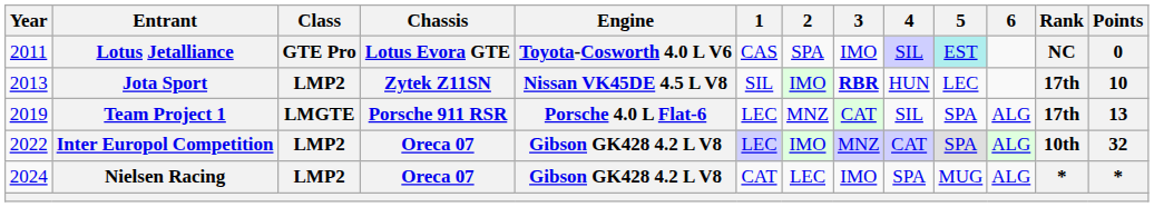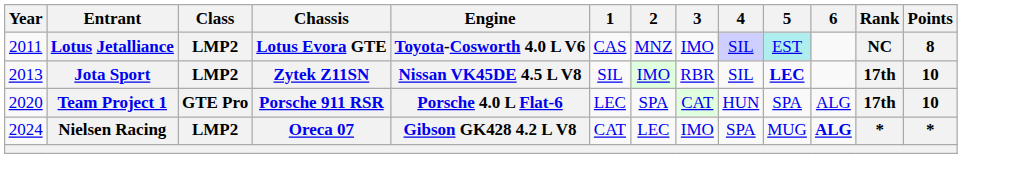 <table class="wikitable" style="text-align:center; font-size:85%">
 <tr>
 <th>Year</th>
 <th>Entrant</th>
 <th>Class</th>
 <th>Chassis</th>
 <th>Engine</th>
 <th>1</th>
 <th>2</th>
 <th>3</th>
 <th>4</th>
 <th>5</th>
 <th>6</th>
 <th>Rank</th>
 <th>Points</th>
 </tr>
 <tr>
 <td><a href='#'>2011</a></td>
 <th nowrap><a href='#'>Lotus</a> <a href='#'>Jetalliance</a></th>
-<th nowrap>GTE Pro</th>
+<th>LMP2</th>
 <th nowrap><a href='#'>Lotus Evora</a> GTE</th>
 <th nowrap><a href='#'>Toyota</a>-<a href='#'>Cosworth</a> 4.0 L V6</th>
 <td><a href='#'>CAS</a></td>
-<td><a href='#'>SPA</a></td>
+<td><a href='#'>MNZ</a></td>
 <td><a href='#'>IMO</a></td>
 <td style="background:#CFCFFF;"><a href='#'>SIL</a><br></td>
 <td style="background: paleturquoise;"><a href='#'>EST</a></td>
 <td></td>
 <th>NC</th>
-<th>0</th>
+<th>8</th>
 </tr>
 <tr>
 <td><a href='#'>2013</a></td>
 <th nowrap><a href='#'>Jota Sport</a></th>
 <th>LMP2</th>
 <th nowrap><a href='#'>Zytek Z11SN</a></th>
 <th nowrap><a href='#'>Nissan VK45DE</a> 4.5 L V8</th>
 <td><a href='#'>SIL</a></td>
 <td style="background:#DFFFDF;"><a href='#'>IMO</a><br></td>
-<td><strong><a href='#'>RBR</a></strong></td>
-<td><a href='#'>HUN</a></td>
-<td><a href='#'>LEC</a></td>
+<td><a href='#'>RBR</a></td>
+<td><a href='#'>SIL</a></td>
+<td><strong><a href='#'>LEC</a></strong></td>
 <td></td>
 <th>17th</th>
 <th>10</th>
 </tr>
 <tr>
-<td><a href='#'>2019</a></td>
+<td><a href='#'>2020</a></td>
 <th nowrap><a href='#'>Team Project 1</a></th>
-<th>LMGTE</th>
+<th nowrap>GTE Pro</th>
 <th nowrap><a href='#'>Porsche 911 RSR</a></th>
 <th nowrap><a href='#'>Porsche</a> 4.0 L <a href='#'>Flat-6</a></th>
 <td><a href='#'>LEC</a></td>
-<td><a href='#'>MNZ</a></td>
+<td><a href='#'>SPA</a></td>
 <td style="background:#DFFFDF;"><a href='#'>CAT</a><br></td>
-<td><a href='#'>SIL</a></td>
+<td><a href='#'>HUN</a></td>
 <td><a href='#'>SPA</a></td>
 <td><a href='#'>ALG</a></td>
 <th>17th</th>
-<th>13</th>
-</tr>
-<tr>
-<td><a href='#'>2022</a></td>
-<th nowrap><a href='#'>Inter Europol Competition</a></th>
-<th>LMP2</th>
-<th nowrap><a href='#'>Oreca 07</a></th>
-<th nowrap><a href='#'>Gibson</a> GK428 4.2 L V8</th>
-<td style="background:#CFCFFF;"><a href='#'>LEC</a><br></td>
-<td style="background:#DFFFDF;"><a href='#'>IMO</a><br></td>
-<td style="background:#CFCFFF;"><a href='#'>MNZ</a><br></td>
-<td style="background:#CFCFFF;"><a href='#'>CAT</a><br></td>
-<td style="background:#DFDFDF;"><a href='#'>SPA</a><br></td>
-<td style="background:#DFFFDF;"><a href='#'>ALG</a><br></td>
-<th>10th</th>
-<th>32</th>
+<th>10</th>
 </tr>
 <tr>
 <td><a href='#'>2024</a></td>
 <th nowrap>Nielsen Racing</th>
 <th>LMP2</th>
 <th nowrap><a href='#'>Oreca 07</a></th>
 <th nowrap><a href='#'>Gibson</a> GK428 4.2 L V8</th>
 <td style="background:#;"><a href='#'>CAT</a></td>
 <td style="background:#;"><a href='#'>LEC</a></td>
 <td style="background:#;"><a href='#'>IMO</a></td>
 <td style="background:#;"><a href='#'>SPA</a></td>
 <td style="background:#;"><a href='#'>MUG</a></td>
-<td style="background:#;"><a href='#'>ALG</a></td>
+<td style="background:#;"><strong><a href='#'>ALG</a></strong></td>
 <th>*</th>
 <th>*</th>
 </tr>
 <tr>
 <th colspan="13"></th>
 </tr>
 </table>
